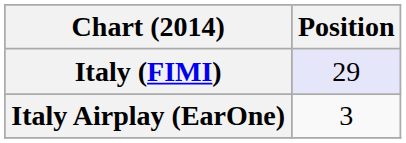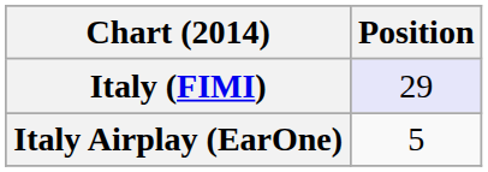 <table class="wikitable sortable plainrowheaders" style="text-align:center;">
 <tr>
 <th>Chart (2014)</th>
 <th>Position</th>
 </tr>
 <tr>
 <th scope="row">Italy (<a href='#'>FIMI</a>)</th>
 <td style="background: lavender;">29</td>
 </tr>
 <tr>
 <th scope="row">Italy Airplay (EarOne)</th>
-<td>3</td>
+<td>5</td>
 </tr>
 </table>
